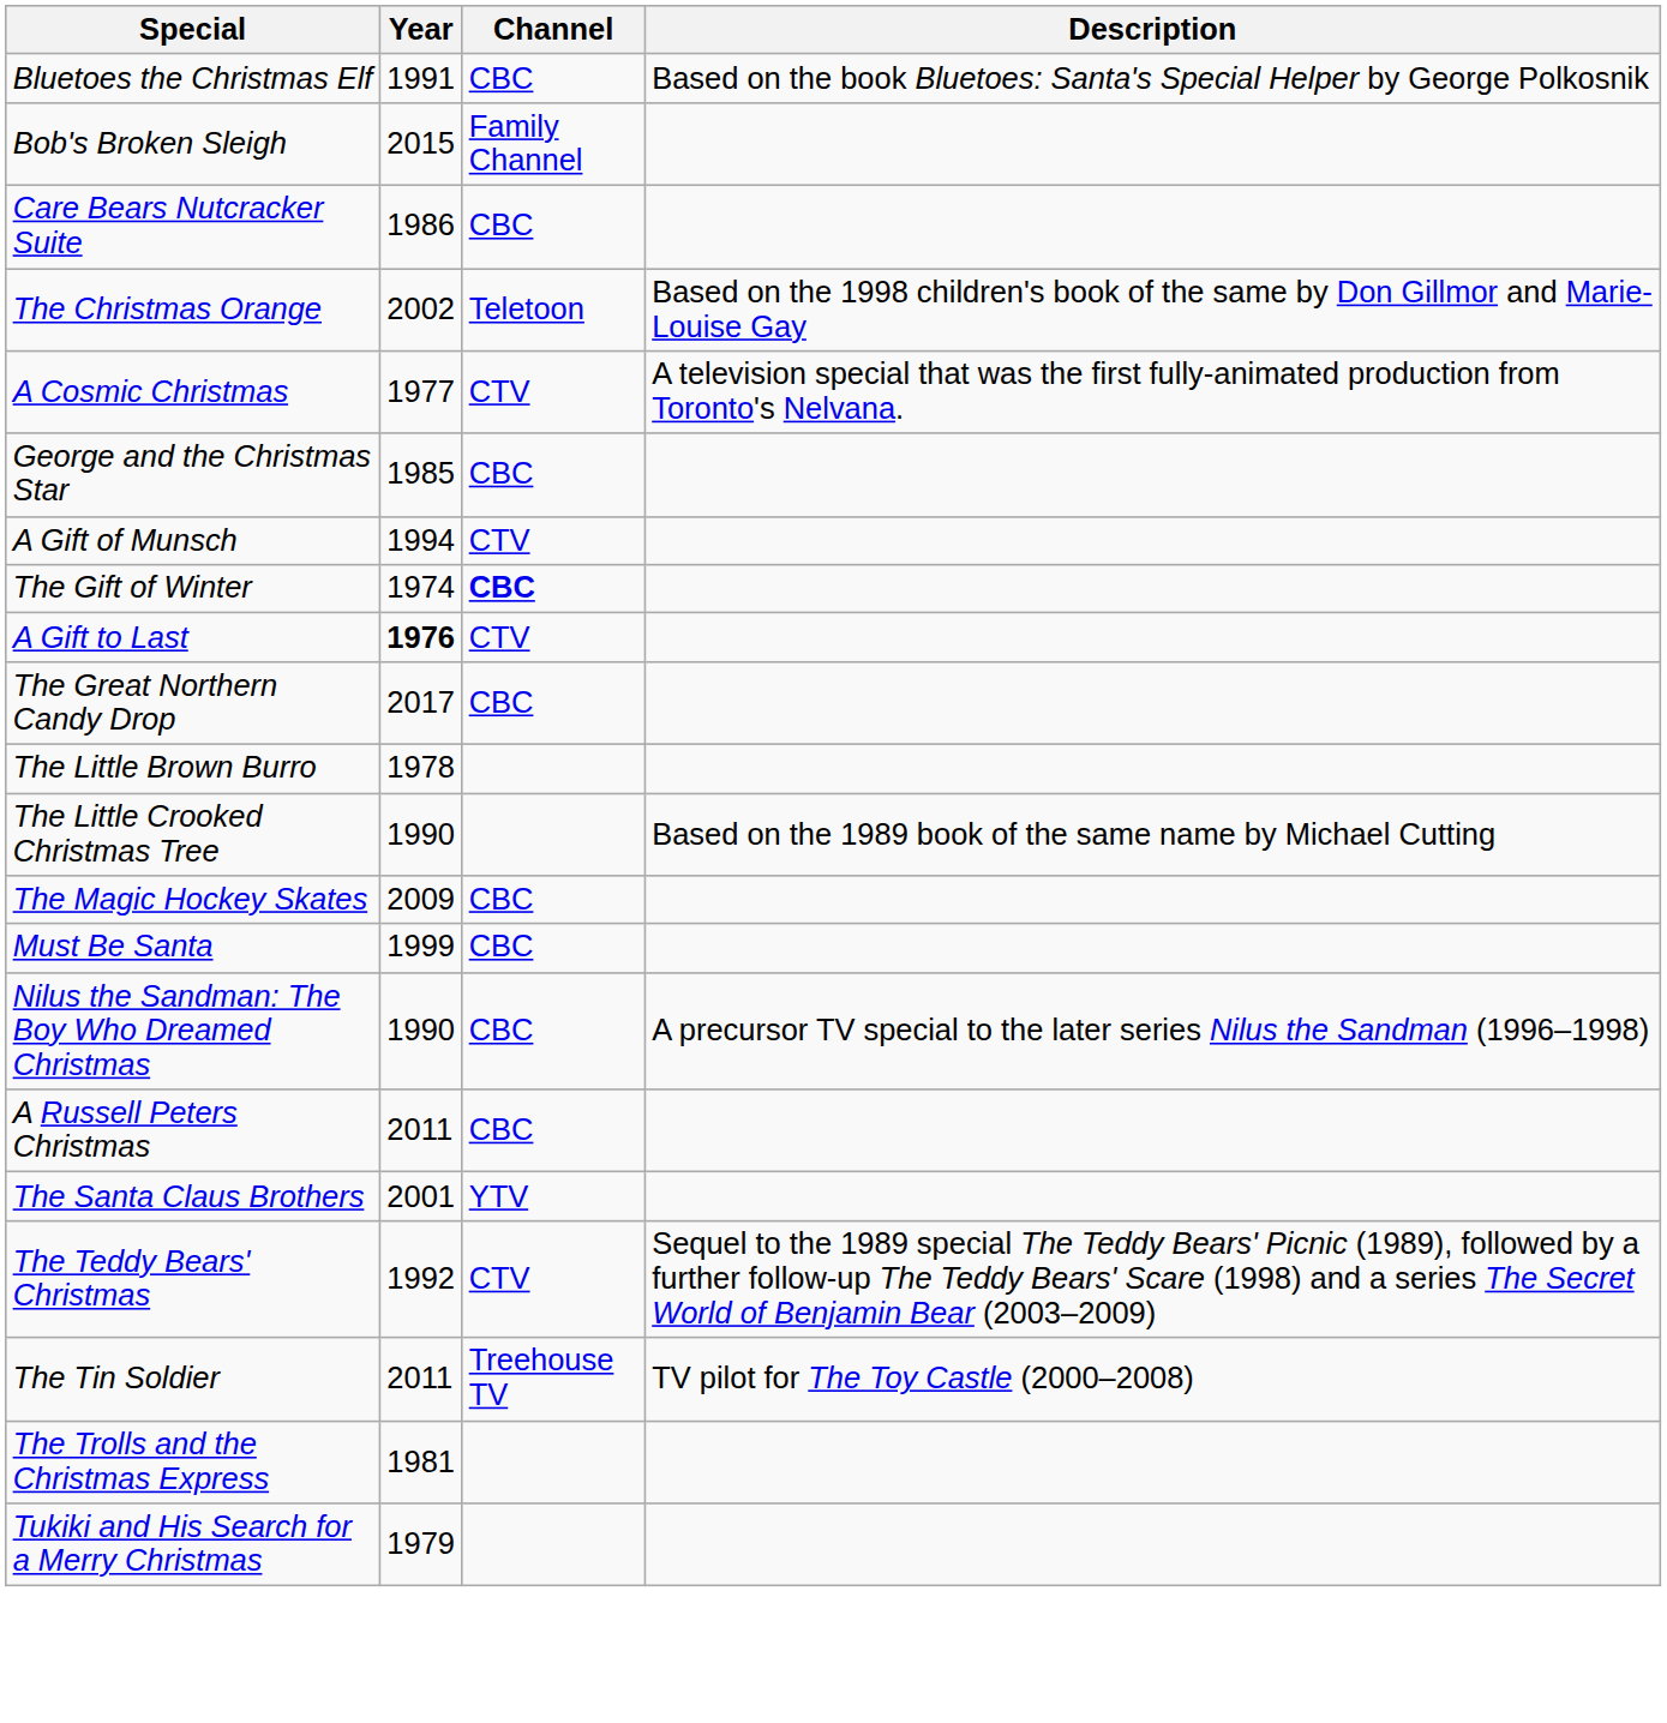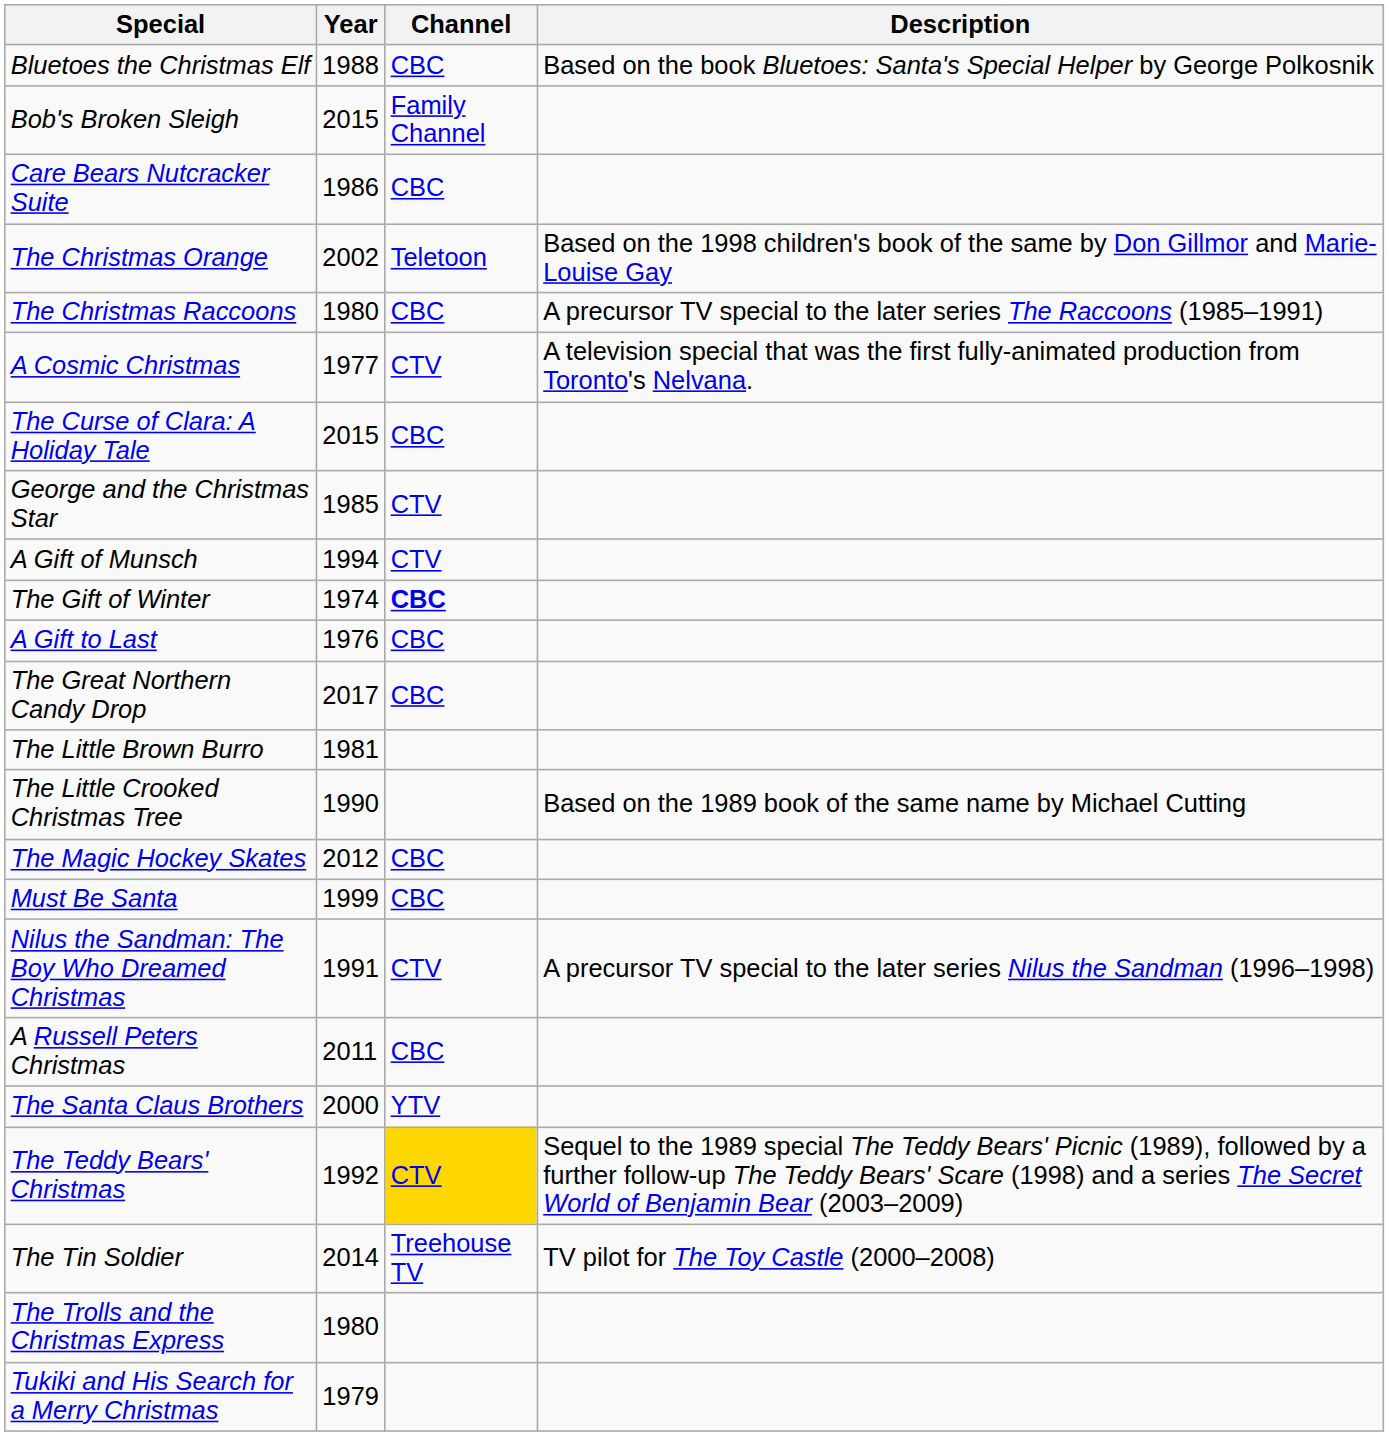 <table class="wikitable sortable">
 <tr>
 <th>Special</th>
 <th>Year</th>
 <th>Channel</th>
 <th>Description</th>
 </tr>
 <tr>
 <td><em>Bluetoes the Christmas Elf</em></td>
-<td>1991</td>
+<td>1988</td>
 <td><a href='#'>CBC</a></td>
 <td>Based on the book <em>Bluetoes: Santa's Special Helper</em> by George Polkosnik</td>
 </tr>
 <tr>
 <td><em>Bob's Broken Sleigh</em></td>
 <td>2015</td>
 <td><a href='#'>Family Channel</a></td>
 <td></td>
 </tr>
 <tr>
 <td><em><a href='#'>Care Bears Nutcracker Suite</a></em></td>
 <td>1986</td>
 <td><a href='#'>CBC</a></td>
 <td></td>
 </tr>
 <tr>
 <td><em><a href='#'>The Christmas Orange</a></em></td>
 <td>2002</td>
 <td><a href='#'>Teletoon</a></td>
 <td>Based on the 1998 children's book of the same by <a href='#'>Don Gillmor</a> and <a href='#'>Marie-Louise Gay</a></td>
 </tr>
 <tr>
+<td><em><a href='#'>The Christmas Raccoons</a></em></td>
+<td>1980</td>
+<td><a href='#'>CBC</a></td>
+<td>A precursor TV special to the later series <em><a href='#'>The Raccoons</a></em> (1985–1991)</td>
+</tr>
+<tr>
 <td><em><a href='#'>A Cosmic Christmas</a></em></td>
 <td>1977</td>
 <td><a href='#'>CTV</a></td>
 <td>A television special that was the first fully-animated production from <a href='#'>Toronto</a>'s <a href='#'>Nelvana</a>.</td>
 </tr>
 <tr>
+<td><em><a href='#'>The Curse of Clara: A Holiday Tale</a></em></td>
+<td>2015</td>
+<td><a href='#'>CBC</a></td>
+<td></td>
+</tr>
+<tr>
 <td><em>George and the Christmas Star</em></td>
 <td>1985</td>
-<td><a href='#'>CBC</a></td>
+<td><a href='#'>CTV</a></td>
 <td></td>
 </tr>
 <tr>
 <td><em>A Gift of Munsch</em></td>
 <td>1994</td>
 <td><a href='#'>CTV</a></td>
 <td></td>
 </tr>
 <tr>
 <td><em>The Gift of Winter</em></td>
 <td>1974</td>
 <td><strong><a href='#'>CBC</a></strong></td>
 <td></td>
 </tr>
 <tr>
 <td><em><a href='#'>A Gift to Last</a></em></td>
-<td><strong>1976</strong></td>
-<td><a href='#'>CTV</a></td>
+<td>1976</td>
+<td><a href='#'>CBC</a></td>
 <td></td>
 </tr>
 <tr>
 <td><em>The Great Northern Candy Drop</em></td>
 <td>2017</td>
 <td><a href='#'>CBC</a></td>
 <td></td>
 </tr>
 <tr>
 <td><em>The Little Brown Burro</em></td>
-<td>1978</td>
+<td>1981</td>
 <td></td>
 <td></td>
 </tr>
 <tr>
 <td><em>The Little Crooked Christmas Tree</em></td>
 <td>1990</td>
 <td></td>
 <td>Based on the 1989 book of the same name by Michael Cutting</td>
 </tr>
 <tr>
 <td><em><a href='#'>The Magic Hockey Skates</a></em></td>
-<td>2009</td>
+<td>2012</td>
 <td><a href='#'>CBC</a></td>
 <td></td>
 </tr>
 <tr>
 <td><em><a href='#'>Must Be Santa</a></em></td>
 <td>1999</td>
 <td><a href='#'>CBC</a></td>
 <td></td>
 </tr>
 <tr>
 <td><em><a href='#'>Nilus the Sandman: The Boy Who Dreamed Christmas</a></em></td>
-<td>1990</td>
-<td><a href='#'>CBC</a></td>
+<td>1991</td>
+<td><a href='#'>CTV</a></td>
 <td>A precursor TV special to the later series <em><a href='#'>Nilus the Sandman</a></em> (1996–1998)</td>
 </tr>
 <tr>
 <td><em>A <a href='#'>Russell Peters</a> Christmas</em></td>
 <td>2011</td>
 <td><a href='#'>CBC</a></td>
 <td></td>
 </tr>
 <tr>
 <td><em><a href='#'>The Santa Claus Brothers</a></em></td>
-<td>2001</td>
+<td>2000</td>
 <td><a href='#'>YTV</a></td>
 <td></td>
 </tr>
 <tr>
 <td><em><a href='#'>The Teddy Bears' Christmas</a></em></td>
 <td>1992</td>
-<td><a href='#'>CTV</a></td>
+<td style="background: gold;"><a href='#'>CTV</a></td>
 <td>Sequel to the 1989 special <em>The Teddy Bears' Picnic</em> (1989), followed by a further follow-up <em>The Teddy Bears' Scare</em> (1998) and a series <em><a href='#'>The Secret World of Benjamin Bear</a></em> (2003–2009)</td>
 </tr>
 <tr>
 <td><em>The Tin Soldier</em></td>
-<td>2011</td>
+<td>2014</td>
 <td><a href='#'>Treehouse TV</a></td>
 <td>TV pilot for <em><a href='#'>The Toy Castle</a></em> (2000–2008)</td>
 </tr>
 <tr>
 <td><em><a href='#'>The Trolls and the Christmas Express</a></em></td>
-<td>1981</td>
+<td>1980</td>
 <td></td>
 <td></td>
 </tr>
 <tr>
 <td><em><a href='#'>Tukiki and His Search for a Merry Christmas</a></em></td>
 <td>1979</td>
 <td></td>
 <td></td>
 </tr>
 </table>
